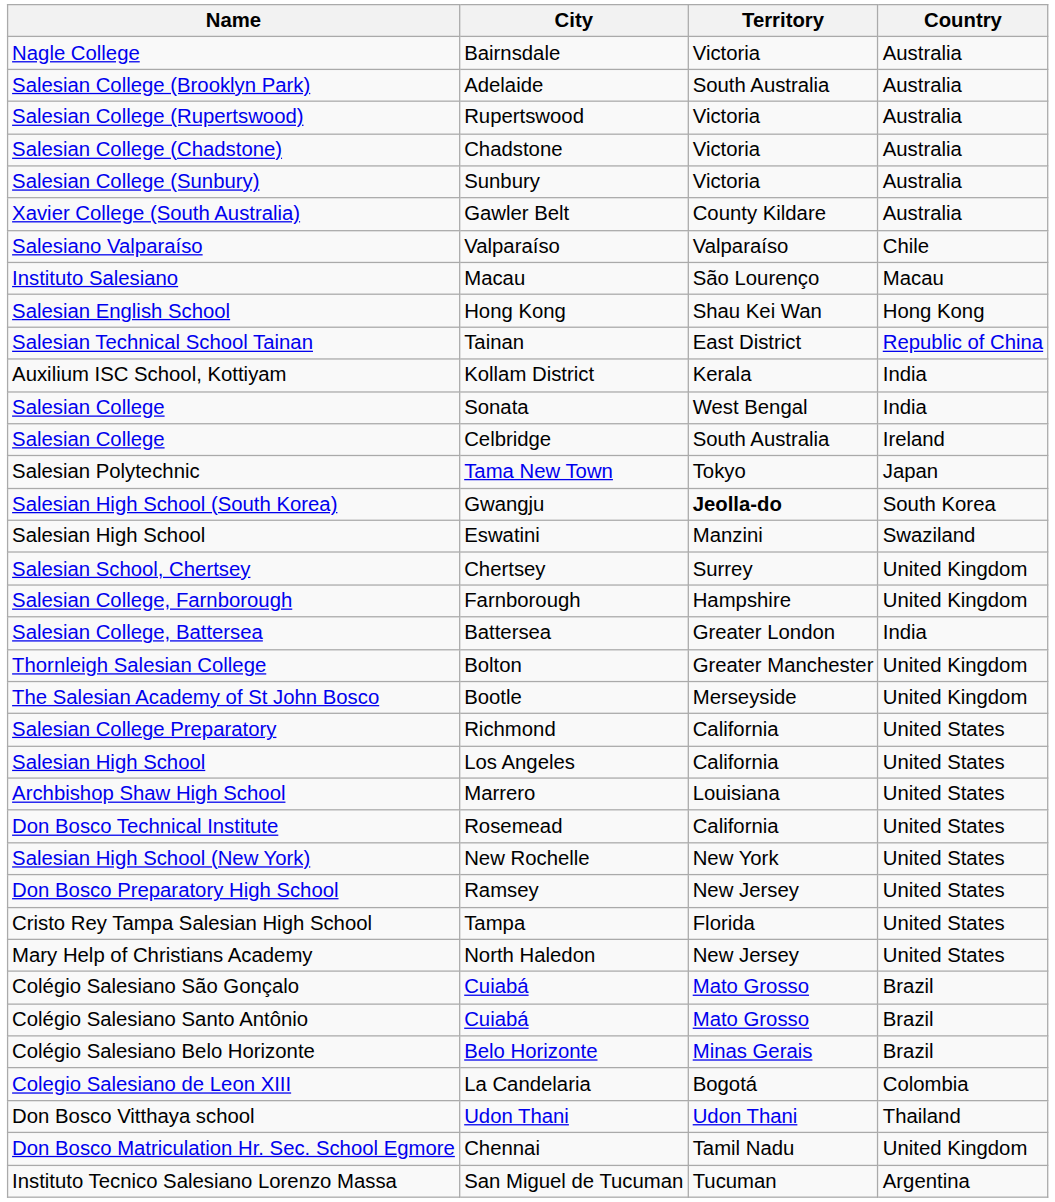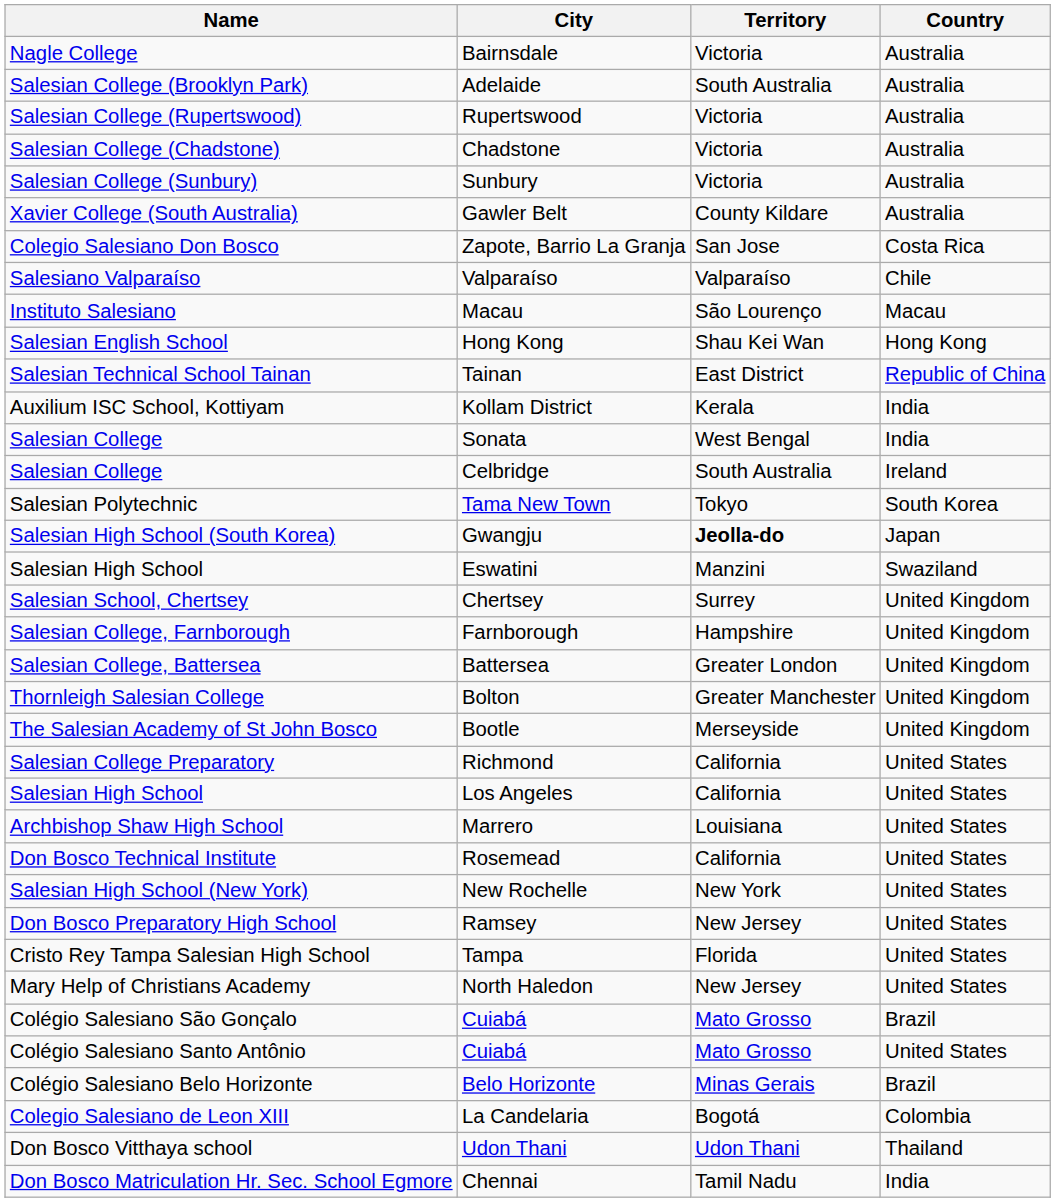 <table class="wikitable sortable plainrowheaders" style="margin:auto; margin:auto;">
 <tr>
 <th scope="col">Name</th>
 <th scope="col">City</th>
 <th scope="col">Territory</th>
 <th scope="col">Country</th>
 </tr>
 <tr>
 <td><a href='#'>Nagle College</a></td>
 <td>Bairnsdale</td>
 <td>Victoria</td>
 <td>Australia</td>
 </tr>
 <tr>
 <td><a href='#'>Salesian College (Brooklyn Park)</a></td>
 <td>Adelaide</td>
 <td>South Australia</td>
 <td>Australia</td>
 </tr>
 <tr>
 <td><a href='#'>Salesian College (Rupertswood)</a></td>
 <td>Rupertswood</td>
 <td>Victoria</td>
 <td>Australia</td>
 </tr>
 <tr>
 <td><a href='#'>Salesian College (Chadstone)</a></td>
 <td>Chadstone</td>
 <td>Victoria</td>
 <td>Australia</td>
 </tr>
 <tr>
 <td><a href='#'>Salesian College (Sunbury)</a></td>
 <td>Sunbury</td>
 <td>Victoria</td>
 <td>Australia</td>
 </tr>
 <tr>
 <td><a href='#'>Xavier College (South Australia)</a></td>
 <td>Gawler Belt</td>
 <td>County Kildare</td>
 <td>Australia</td>
+</tr>
+<tr>
+<td><a href='#'>Colegio Salesiano Don Bosco</a></td>
+<td>Zapote, Barrio La Granja</td>
+<td>San Jose</td>
+<td>Costa Rica</td>
 </tr>
 <tr>
 <td><a href='#'>Salesiano Valparaíso</a></td>
 <td>Valparaíso</td>
 <td>Valparaíso</td>
 <td>Chile</td>
 </tr>
 <tr>
 <td><a href='#'>Instituto Salesiano</a></td>
 <td>Macau</td>
 <td>São Lourenço</td>
 <td>Macau</td>
 </tr>
 <tr>
 <td><a href='#'>Salesian English School</a></td>
 <td>Hong Kong</td>
 <td>Shau Kei Wan</td>
 <td>Hong Kong</td>
 </tr>
 <tr>
 <td><a href='#'>Salesian Technical School Tainan</a></td>
 <td>Tainan</td>
 <td>East District</td>
 <td><a href='#'>Republic of China</a></td>
 </tr>
 <tr>
 <td>Auxilium ISC School, Kottiyam</td>
 <td>Kollam District</td>
 <td>Kerala</td>
 <td>India</td>
 </tr>
 <tr>
 <td><a href='#'>Salesian College</a></td>
 <td>Sonata</td>
 <td>West Bengal</td>
 <td>India</td>
 </tr>
 <tr>
 <td><a href='#'>Salesian College</a></td>
 <td>Celbridge</td>
 <td>South Australia</td>
 <td>Ireland</td>
 </tr>
 <tr>
 <td>Salesian Polytechnic</td>
 <td><a href='#'>Tama New Town</a></td>
 <td>Tokyo</td>
-<td>Japan</td>
+<td>South Korea</td>
 </tr>
 <tr>
 <td><a href='#'>Salesian High School (South Korea)</a></td>
 <td>Gwangju</td>
 <td><strong>Jeolla-do</strong></td>
-<td>South Korea</td>
+<td>Japan</td>
 </tr>
 <tr>
 <td>Salesian High School</td>
 <td>Eswatini</td>
 <td>Manzini</td>
 <td>Swaziland</td>
 </tr>
 <tr>
 <td><a href='#'>Salesian School, Chertsey</a></td>
 <td>Chertsey</td>
 <td>Surrey</td>
 <td>United Kingdom</td>
 </tr>
 <tr>
 <td><a href='#'>Salesian College, Farnborough</a></td>
 <td>Farnborough</td>
 <td>Hampshire</td>
 <td>United Kingdom</td>
 </tr>
 <tr>
 <td><a href='#'>Salesian College, Battersea</a></td>
 <td>Battersea</td>
 <td>Greater London</td>
-<td>India</td>
+<td>United Kingdom</td>
 </tr>
 <tr>
 <td><a href='#'>Thornleigh Salesian College</a></td>
 <td>Bolton</td>
 <td>Greater Manchester</td>
 <td>United Kingdom</td>
 </tr>
 <tr>
 <td><a href='#'>The Salesian Academy of St John Bosco</a></td>
 <td>Bootle</td>
 <td>Merseyside</td>
 <td>United Kingdom</td>
 </tr>
 <tr>
 <td><a href='#'>Salesian College Preparatory</a></td>
 <td>Richmond</td>
 <td>California</td>
 <td>United States</td>
 </tr>
 <tr>
 <td><a href='#'>Salesian High School</a></td>
 <td>Los Angeles</td>
 <td>California</td>
 <td>United States</td>
 </tr>
 <tr>
 <td><a href='#'>Archbishop Shaw High School</a></td>
 <td>Marrero</td>
 <td>Louisiana</td>
 <td>United States</td>
 </tr>
 <tr>
 <td><a href='#'>Don Bosco Technical Institute</a></td>
 <td>Rosemead</td>
 <td>California</td>
 <td>United States</td>
 </tr>
 <tr>
 <td><a href='#'>Salesian High School (New York)</a></td>
 <td>New Rochelle</td>
 <td>New York</td>
 <td>United States</td>
 </tr>
 <tr>
 <td><a href='#'>Don Bosco Preparatory High School</a></td>
 <td>Ramsey</td>
 <td>New Jersey</td>
 <td>United States</td>
 </tr>
 <tr>
 <td>Cristo Rey Tampa Salesian High School</td>
 <td>Tampa</td>
 <td>Florida</td>
 <td>United States</td>
 </tr>
 <tr>
 <td>Mary Help of Christians Academy</td>
 <td>North Haledon</td>
 <td>New Jersey</td>
 <td>United States</td>
 </tr>
 <tr>
 <td>Colégio Salesiano São Gonçalo</td>
 <td><a href='#'>Cuiabá</a></td>
 <td><a href='#'>Mato Grosso</a></td>
 <td>Brazil</td>
 </tr>
 <tr>
 <td>Colégio Salesiano Santo Antônio</td>
 <td><a href='#'>Cuiabá</a></td>
 <td><a href='#'>Mato Grosso</a></td>
-<td>Brazil</td>
+<td>United States</td>
 </tr>
 <tr>
 <td>Colégio Salesiano Belo Horizonte</td>
 <td><a href='#'>Belo Horizonte</a></td>
 <td><a href='#'>Minas Gerais</a></td>
 <td>Brazil</td>
 </tr>
 <tr>
 <td><a href='#'>Colegio Salesiano de Leon XIII</a></td>
 <td>La Candelaria</td>
 <td>Bogotá</td>
 <td>Colombia</td>
 </tr>
 <tr>
 <td>Don Bosco Vitthaya school</td>
 <td><a href='#'>Udon Thani</a></td>
 <td><a href='#'>Udon Thani</a></td>
 <td>Thailand</td>
 </tr>
 <tr>
 <td><a href='#'>Don Bosco Matriculation Hr. Sec. School Egmore</a></td>
 <td>Chennai</td>
 <td>Tamil Nadu</td>
-<td>United Kingdom</td>
-</tr>
-<tr>
-<td>Instituto Tecnico Salesiano Lorenzo Massa</td>
-<td>San Miguel de Tucuman</td>
-<td>Tucuman</td>
-<td>Argentina</td>
+<td>India</td>
 </tr>
 </table>
